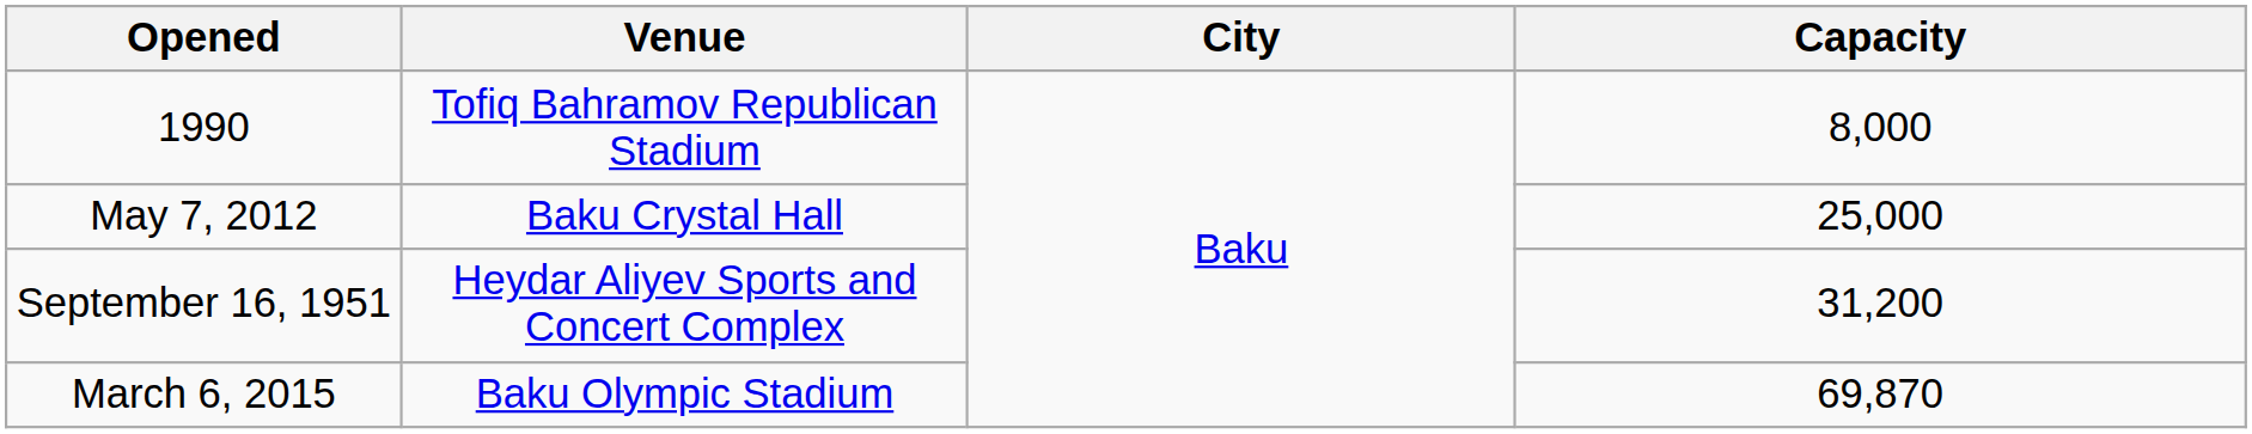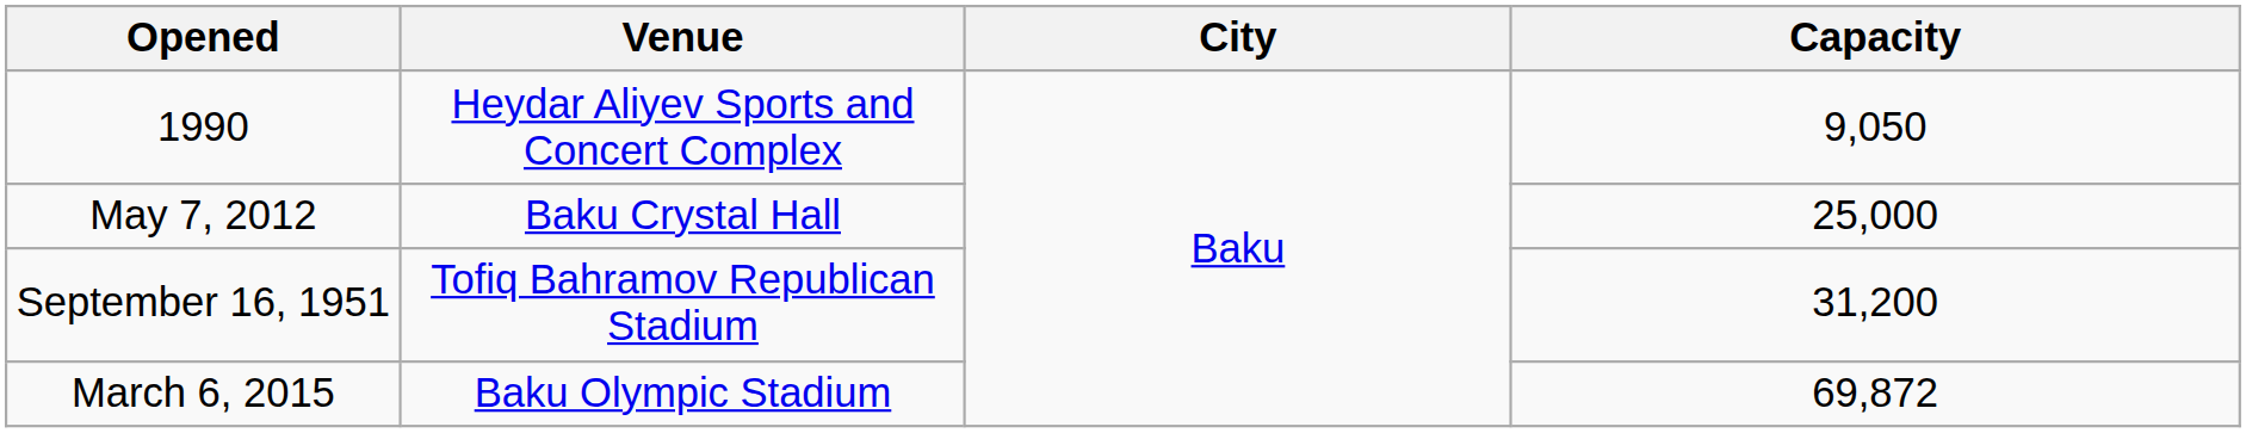 <table class="sortable wikitable" style="text-align:center;">
 <tr>
 <th scope="col" style="width:10em;">Opened</th>
 <th scope="col" style="width:15em;">Venue</th>
 <th scope="col" style="width:15em;">City</th>
 <th scope="col" style="width:20em;">Capacity</th>
 </tr>
 <tr>
 <td>1990</td>
-<td><a href='#'>Tofiq Bahramov Republican Stadium</a></td>
+<td><a href='#'>Heydar Aliyev Sports and Concert Complex</a></td>
 <td rowspan="4"><a href='#'>Baku</a></td>
-<td>8,000</td>
+<td>9,050</td>
 </tr>
 <tr>
 <td>May 7, 2012</td>
 <td><a href='#'>Baku Crystal Hall</a></td>
 <td>25,000</td>
 </tr>
 <tr>
 <td>September 16, 1951</td>
-<td><a href='#'>Heydar Aliyev Sports and Concert Complex</a></td>
+<td><a href='#'>Tofiq Bahramov Republican Stadium</a></td>
 <td>31,200</td>
 </tr>
 <tr>
 <td>March 6, 2015</td>
 <td><a href='#'>Baku Olympic Stadium</a></td>
-<td>69,870</td>
+<td>69,872</td>
 </tr>
 </table>
